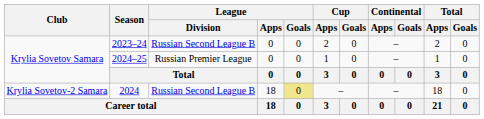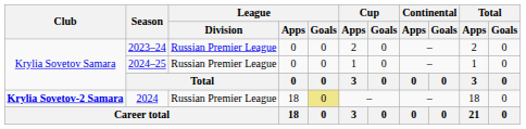 <table class="wikitable" style="text-align: center;">
 <tr>
 <th rowspan=2>Club</th>
 <th rowspan=2>Season</th>
 <th colspan=3>League</th>
 <th colspan=2>Cup</th>
 <th colspan=2>Continental</th>
 <th colspan=2>Total</th>
 </tr>
 <tr>
 <th>Division</th>
 <th>Apps</th>
 <th>Goals</th>
 <th>Apps</th>
 <th>Goals</th>
 <th>Apps</th>
 <th>Goals</th>
 <th>Apps</th>
 <th>Goals</th>
 </tr>
 <tr>
 <td rowspan="3"><a href='#'>Krylia Sovetov Samara</a></td>
 <td><a href='#'>2023–24</a></td>
-<td><a href='#'>Russian Second League B</a></td>
+<td><a href='#'>Russian Premier League</a></td>
 <td>0</td>
 <td>0</td>
 <td>2</td>
 <td>0</td>
 <td colspan=2>–</td>
 <td>2</td>
 <td>0</td>
 </tr>
 <tr>
 <td><a href='#'>2024–25</a></td>
 <td>Russian Premier League</td>
 <td>0</td>
 <td>0</td>
 <td>1</td>
 <td>0</td>
 <td colspan=2>–</td>
 <td>1</td>
 <td>0</td>
 </tr>
 <tr>
 <th colspan=2>Total</th>
 <th>0</th>
 <th>0</th>
 <th>3</th>
 <th>0</th>
 <th>0</th>
 <th>0</th>
 <th>3</th>
 <th>0</th>
 </tr>
 <tr>
-<td><a href='#'>Krylia Sovetov-2 Samara</a></td>
+<td><strong><a href='#'>Krylia Sovetov-2 Samara</a></strong></td>
 <td><a href='#'>2024</a></td>
-<td><a href='#'>Russian Second League B</a></td>
+<td>Russian Premier League</td>
 <td>18</td>
 <td style="background: khaki;">0</td>
 <td colspan=2>–</td>
 <td colspan=2>–</td>
 <td>18</td>
 <td>0</td>
 </tr>
 <tr>
 <th colspan=3>Career total</th>
 <th>18</th>
 <th>0</th>
 <th>3</th>
 <th>0</th>
 <th>0</th>
 <th>0</th>
 <th>21</th>
 <th>0</th>
 </tr>
 </table>
